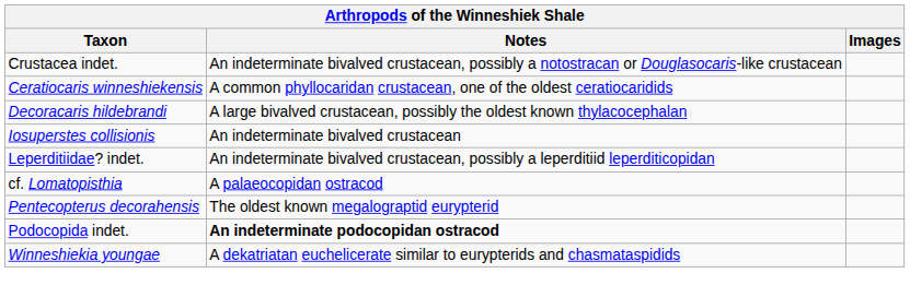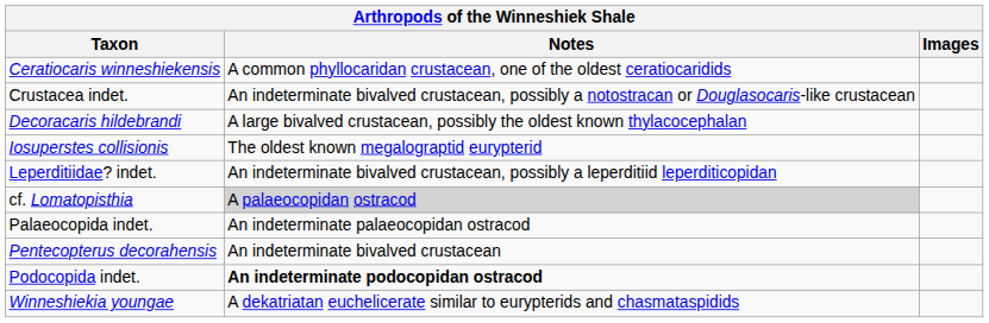 <table class="wikitable" align="center">
 <tr>
 <th colspan="3" align="center"><strong><a href='#'>Arthropods</a> of the Winneshiek Shale</strong></th>
 </tr>
 <tr>
 <th>Taxon</th>
 <th>Notes</th>
 <th>Images</th>
 </tr>
 <tr>
-<td>Crustacea indet.</td>
-<td>An indeterminate bivalved crustacean, possibly a <a href='#'>notostracan</a> or <em><a href='#'>Douglasocaris</a></em>-like crustacean</td>
+<td><em><a href='#'>Ceratiocaris winneshiekensis</a></em></td>
+<td>A common <a href='#'>phyllocaridan</a> <a href='#'>crustacean</a>, one of the oldest <a href='#'>ceratiocaridids</a></td>
 <td></td>
 </tr>
 <tr>
-<td><em><a href='#'>Ceratiocaris winneshiekensis</a></em></td>
-<td>A common <a href='#'>phyllocaridan</a> <a href='#'>crustacean</a>, one of the oldest <a href='#'>ceratiocaridids</a></td>
+<td>Crustacea indet.</td>
+<td>An indeterminate bivalved crustacean, possibly a <a href='#'>notostracan</a> or <em><a href='#'>Douglasocaris</a></em>-like crustacean</td>
 <td></td>
 </tr>
 <tr>
 <td><em><a href='#'>Decoracaris hildebrandi</a></em></td>
 <td>A large bivalved crustacean, possibly the oldest known <a href='#'>thylacocephalan</a></td>
 <td></td>
 </tr>
 <tr>
 <td><em><a href='#'>Iosuperstes collisionis</a></em></td>
-<td>An indeterminate bivalved crustacean</td>
+<td>The oldest known <a href='#'>megalograptid</a> <a href='#'>eurypterid</a></td>
 <td></td>
 </tr>
 <tr>
 <td><a href='#'>Leperditiidae</a>? indet.</td>
 <td>An indeterminate bivalved crustacean, possibly a leperditiid <a href='#'>leperditicopidan</a></td>
 <td></td>
 </tr>
 <tr>
 <td>cf. <em><a href='#'>Lomatopisthia</a></em></td>
-<td>A <a href='#'>palaeocopidan</a> <a href='#'>ostracod</a></td>
+<td style="background: lightgrey;">A <a href='#'>palaeocopidan</a> <a href='#'>ostracod</a></td>
+<td></td>
+</tr>
+<tr>
+<td>Palaeocopida indet.</td>
+<td>An indeterminate palaeocopidan ostracod</td>
 <td></td>
 </tr>
 <tr>
 <td><em><a href='#'>Pentecopterus decorahensis</a></em></td>
-<td>The oldest known <a href='#'>megalograptid</a> <a href='#'>eurypterid</a></td>
+<td>An indeterminate bivalved crustacean</td>
 <td></td>
 </tr>
 <tr>
 <td><a href='#'>Podocopida</a> indet.</td>
 <td><strong>An indeterminate podocopidan ostracod</strong></td>
 <td></td>
 </tr>
 <tr>
 <td><em><a href='#'>Winneshiekia youngae</a></em></td>
 <td>A <a href='#'>dekatriatan</a> <a href='#'>euchelicerate</a> similar to eurypterids and <a href='#'>chasmataspidids</a></td>
 <td></td>
 </tr>
 </table>
